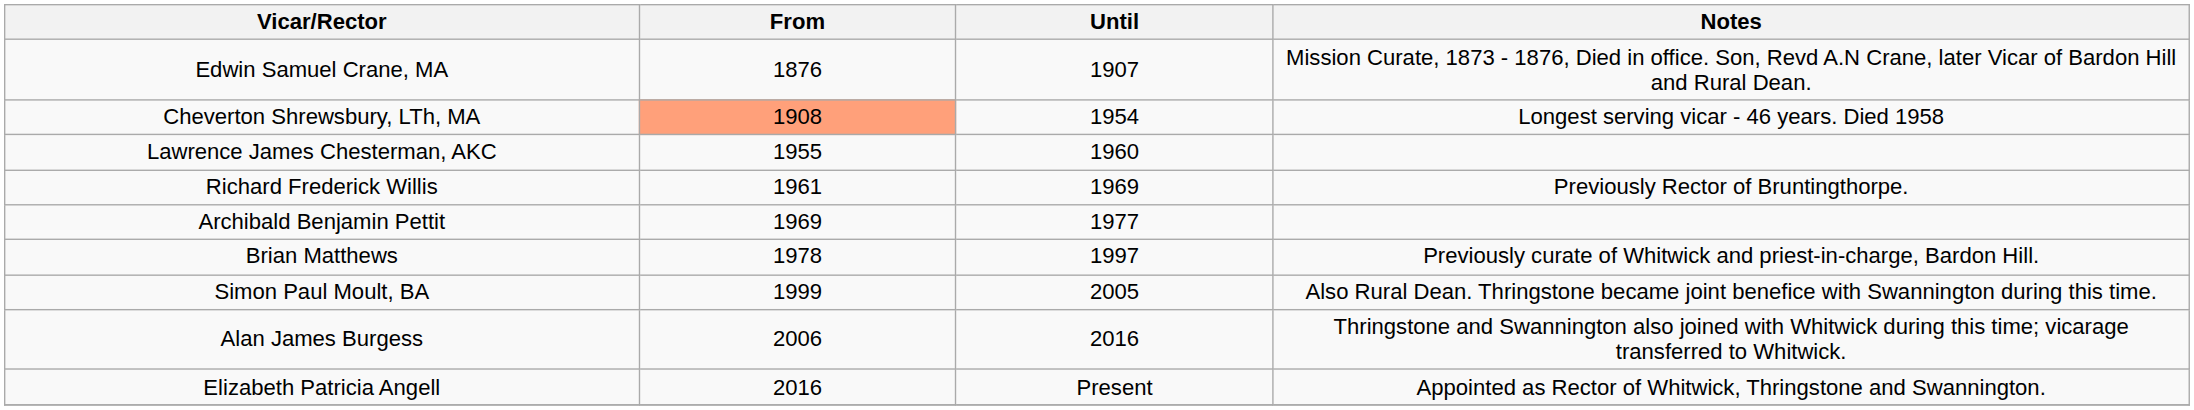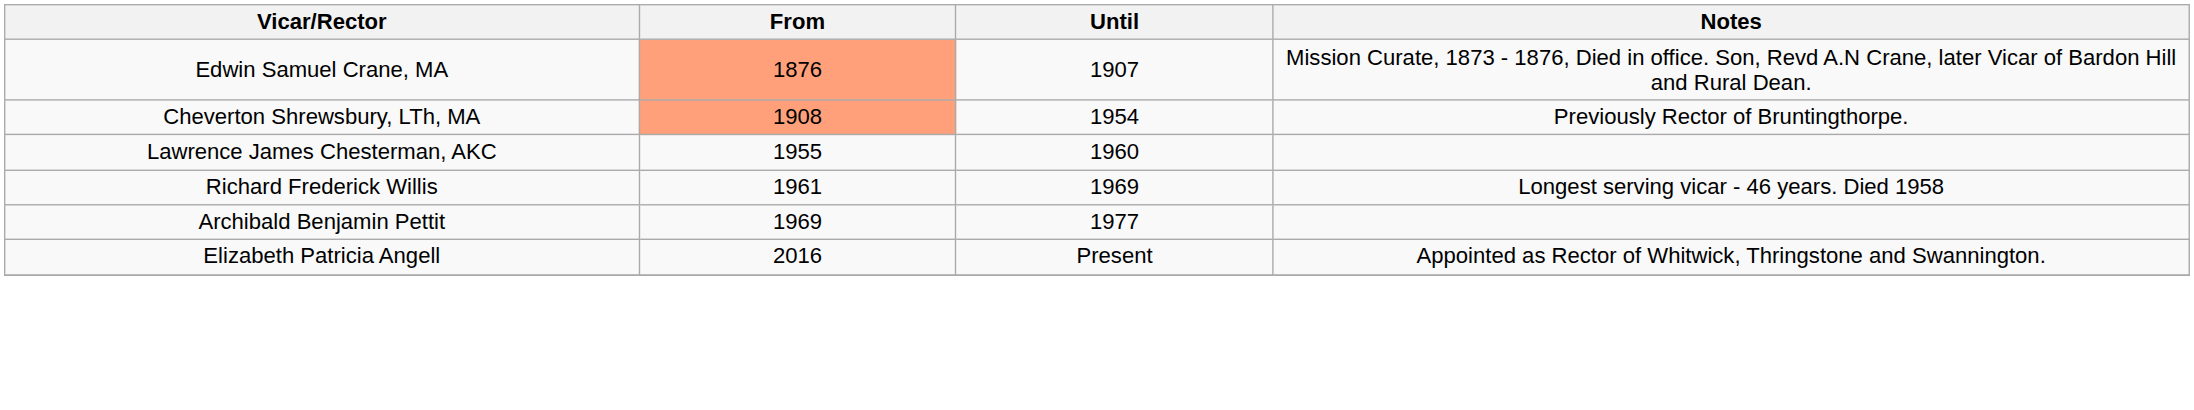 <table width=100% class="wikitable">
 <tr>
 <th width=18%>Vicar/Rector</th>
 <th width=9%>From</th>
 <th width=9%>Until</th>
 <th width=26%>Notes</th>
 </tr>
 <tr>
 <td align="center">Edwin Samuel Crane, MA</td>
-<td align="center">1876</td>
+<td align="center" style="background: lightsalmon;">1876</td>
 <td align="center">1907</td>
 <td align="center">Mission Curate, 1873 - 1876, Died in office. Son, Revd A.N Crane, later Vicar of Bardon Hill and Rural Dean.</td>
 </tr>
 <tr>
 <td align="center">Cheverton Shrewsbury, LTh, MA</td>
 <td align="center" style="background: lightsalmon;">1908</td>
 <td align="center">1954</td>
-<td align="center">Longest serving vicar - 46 years. Died 1958</td>
+<td align="center">Previously Rector of Bruntingthorpe.</td>
 </tr>
 <tr>
 <td align="center">Lawrence James Chesterman, AKC</td>
 <td align="center">1955</td>
 <td align="center">1960</td>
 <td align="center"></td>
 </tr>
 <tr>
 <td align="center">Richard Frederick Willis</td>
 <td align="center">1961</td>
 <td align="center">1969</td>
-<td align="center">Previously Rector of Bruntingthorpe.</td>
+<td align="center">Longest serving vicar - 46 years. Died 1958</td>
 </tr>
 <tr>
 <td align="center">Archibald Benjamin Pettit</td>
 <td align="center">1969</td>
 <td align="center">1977</td>
 <td align="center"></td>
-</tr>
-<tr>
-<td align="center">Brian Matthews</td>
-<td align="center">1978</td>
-<td align="center">1997</td>
-<td align="center">Previously curate of Whitwick and priest-in-charge, Bardon Hill.</td>
-</tr>
-<tr>
-<td align="center">Simon Paul Moult, BA</td>
-<td align="center">1999</td>
-<td align="center">2005</td>
-<td align="center">Also Rural Dean. Thringstone became joint benefice with Swannington during this time.</td>
-</tr>
-<tr>
-<td align="center">Alan James Burgess</td>
-<td align="center">2006</td>
-<td align="center">2016</td>
-<td align="center">Thringstone and Swannington also joined with Whitwick during this time; vicarage transferred to Whitwick.</td>
 </tr>
 <tr>
 <td align="center">Elizabeth Patricia Angell</td>
 <td align="center">2016</td>
 <td align="center">Present</td>
 <td align="center">Appointed as Rector of Whitwick, Thringstone and Swannington.</td>
 </tr>
 <tr>
 </tr>
 </table>
